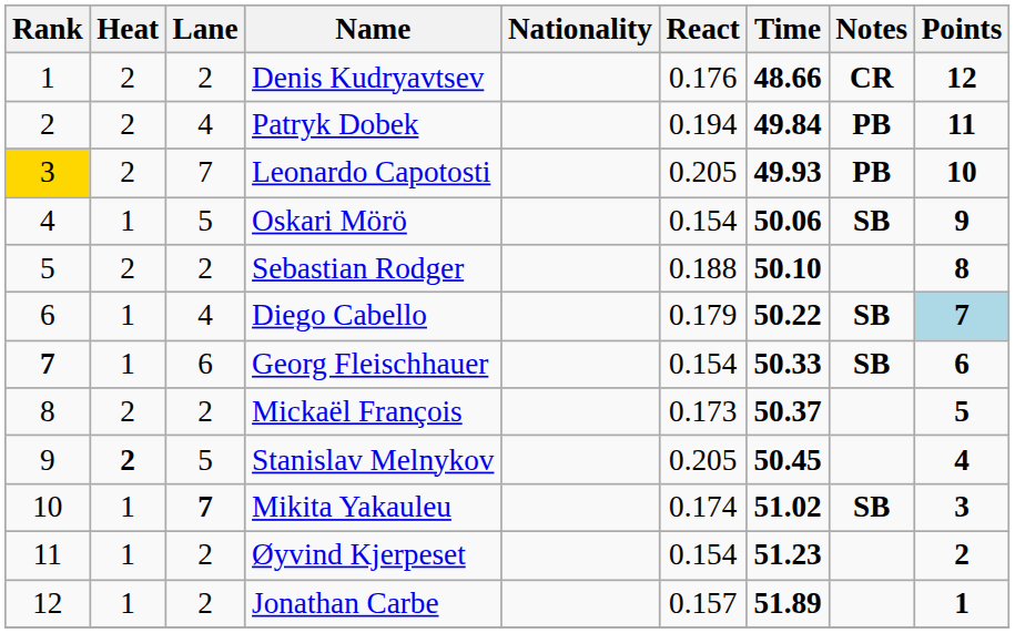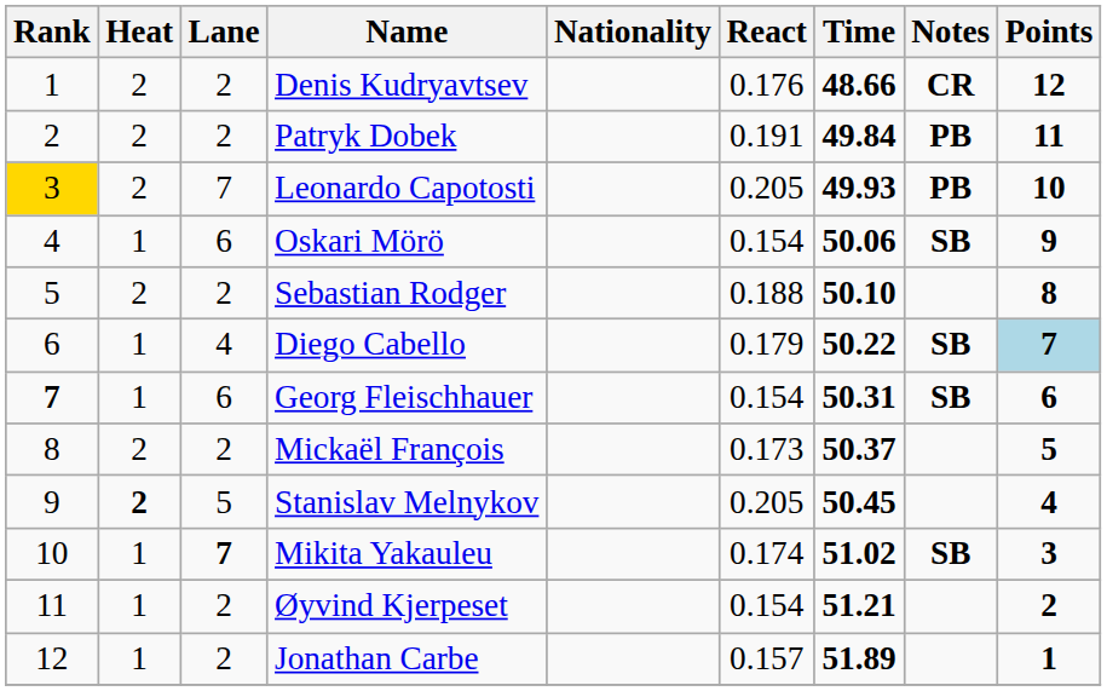 <table class="wikitable sortable" style="text-align:center">
 <tr>
 <th>Rank</th>
 <th>Heat</th>
 <th>Lane</th>
 <th>Name</th>
 <th>Nationality</th>
 <th>React</th>
 <th>Time</th>
 <th>Notes</th>
 <th>Points</th>
 </tr>
 <tr>
 <td>1</td>
 <td>2</td>
 <td>2</td>
 <td align=left><a href='#'>Denis Kudryavtsev</a></td>
 <td align=left></td>
 <td>0.176</td>
 <td><strong>48.66</strong></td>
 <td><strong>CR </strong></td>
 <td><strong>12</strong></td>
 </tr>
 <tr>
 <td>2</td>
 <td>2</td>
-<td>4</td>
+<td>2</td>
 <td align=left><a href='#'>Patryk Dobek</a></td>
 <td align=left></td>
-<td>0.194</td>
+<td>0.191</td>
 <td><strong>49.84</strong></td>
 <td><strong>PB </strong></td>
 <td><strong>11</strong></td>
 </tr>
 <tr>
 <td style="background: gold;">3</td>
 <td>2</td>
 <td>7</td>
 <td align=left><a href='#'>Leonardo Capotosti</a></td>
 <td align=left></td>
 <td>0.205</td>
 <td><strong>49.93</strong></td>
 <td><strong>PB </strong></td>
 <td><strong>10</strong></td>
 </tr>
 <tr>
 <td>4</td>
 <td>1</td>
-<td>5</td>
+<td>6</td>
 <td align=left><a href='#'>Oskari Mörö</a></td>
 <td align=left></td>
 <td>0.154</td>
 <td><strong>50.06</strong></td>
 <td><strong>SB </strong></td>
 <td><strong>9</strong></td>
 </tr>
 <tr>
 <td>5</td>
 <td>2</td>
 <td>2</td>
 <td align=left><a href='#'>Sebastian Rodger</a></td>
 <td align=left></td>
 <td>0.188</td>
 <td><strong>50.10</strong></td>
 <td></td>
 <td><strong>8</strong></td>
 </tr>
 <tr>
 <td>6</td>
 <td>1</td>
 <td>4</td>
 <td align=left><a href='#'>Diego Cabello</a></td>
 <td align=left></td>
 <td>0.179</td>
 <td><strong>50.22</strong></td>
 <td><strong>SB </strong></td>
 <td style="background: lightblue;"><strong>7</strong></td>
 </tr>
 <tr>
 <td><strong>7</strong></td>
 <td>1</td>
 <td>6</td>
 <td align=left><a href='#'>Georg Fleischhauer</a></td>
 <td align=left></td>
 <td>0.154</td>
-<td><strong>50.33</strong></td>
+<td><strong>50.31</strong></td>
 <td><strong>SB </strong></td>
 <td><strong>6</strong></td>
 </tr>
 <tr>
 <td>8</td>
 <td>2</td>
 <td>2</td>
 <td align=left><a href='#'>Mickaël François</a></td>
 <td align=left></td>
 <td>0.173</td>
 <td><strong>50.37</strong></td>
 <td></td>
 <td><strong>5</strong></td>
 </tr>
 <tr>
 <td>9</td>
 <td><strong>2</strong></td>
 <td>5</td>
 <td align=left><a href='#'>Stanislav Melnykov</a></td>
 <td align=left></td>
 <td>0.205</td>
 <td><strong>50.45</strong></td>
 <td></td>
 <td><strong>4</strong></td>
 </tr>
 <tr>
 <td>10</td>
 <td>1</td>
 <td><strong>7</strong></td>
 <td align=left><a href='#'>Mikita Yakauleu</a></td>
 <td align=left></td>
 <td>0.174</td>
 <td><strong>51.02</strong></td>
 <td><strong>SB </strong></td>
 <td><strong>3</strong></td>
 </tr>
 <tr>
 <td>11</td>
 <td>1</td>
 <td>2</td>
 <td align=left><a href='#'>Øyvind Kjerpeset</a></td>
 <td align=left></td>
 <td>0.154</td>
-<td><strong>51.23</strong></td>
+<td><strong>51.21</strong></td>
 <td></td>
 <td><strong>2</strong></td>
 </tr>
 <tr>
 <td>12</td>
 <td>1</td>
 <td>2</td>
 <td align=left><a href='#'>Jonathan Carbe</a></td>
 <td align=left></td>
 <td>0.157</td>
 <td><strong>51.89</strong></td>
 <td></td>
 <td><strong>1</strong></td>
 </tr>
 <tr>
 </tr>
 </table>
